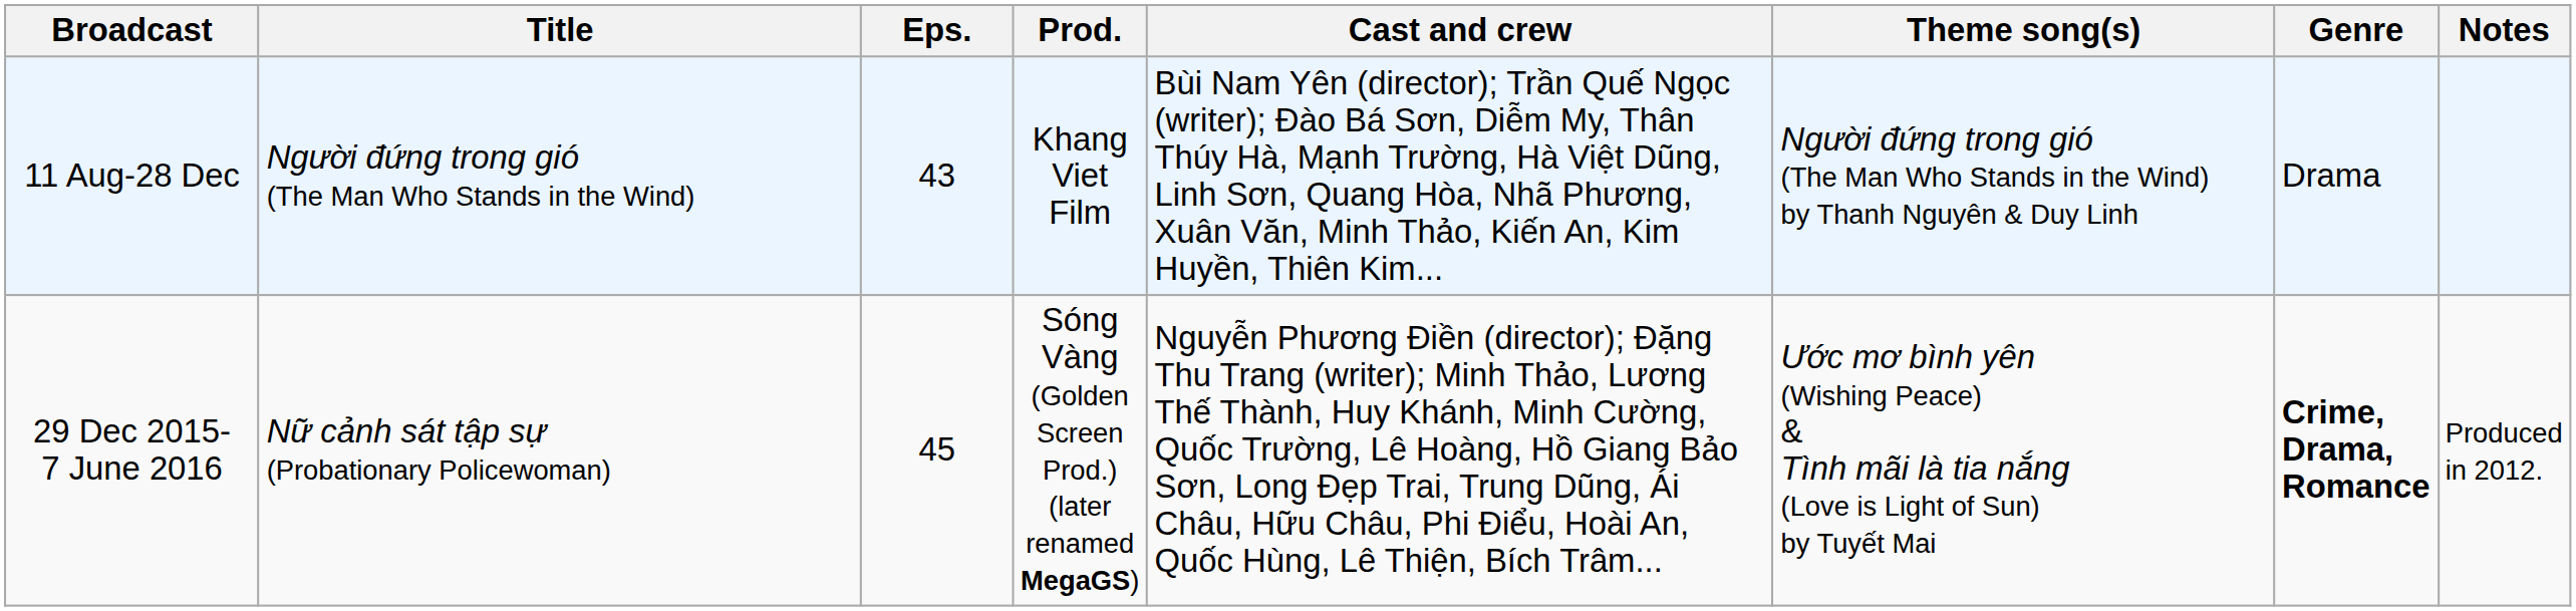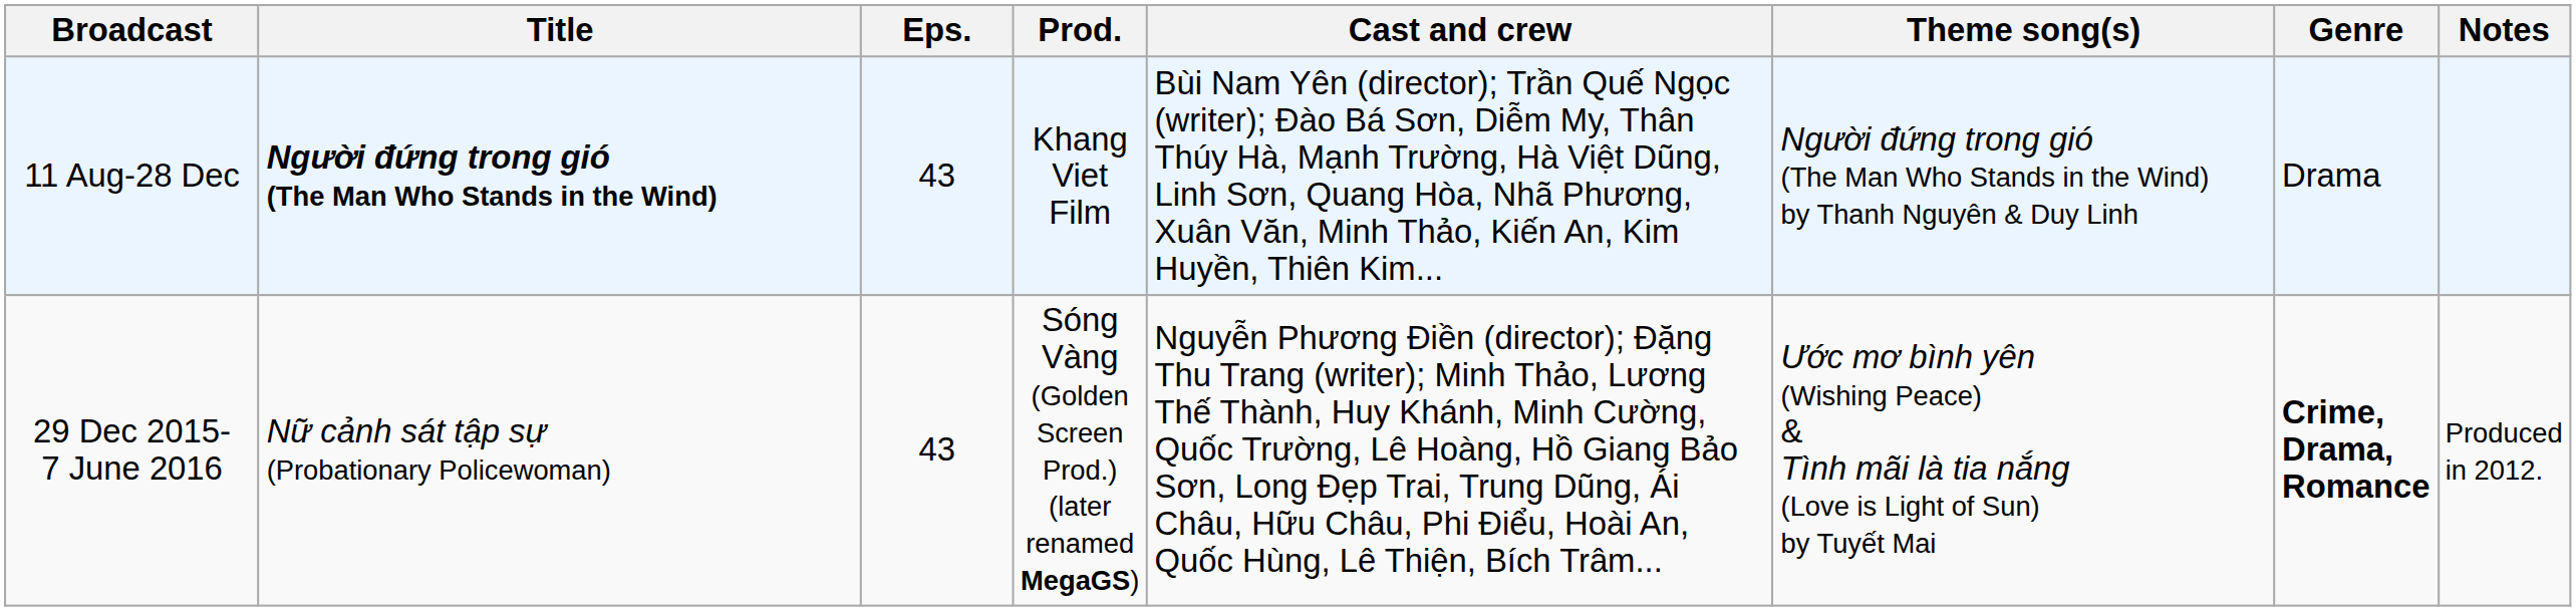 <table class="wikitable sortable">
 <tr>
 <th style="width:10%;">Broadcast</th>
 <th style="width:24%;">Title</th>
 <th style="width:6%;">Eps.</th>
 <th style="width:5%;">Prod.</th>
 <th style="width:25%;">Cast and crew</th>
 <th style="width:20%;">Theme song(s)</th>
 <th style="width:5%;">Genre</th>
 <th style="width:5%;">Notes</th>
 </tr>
 <tr ---- bgcolor="#ebf5ff">
 <td style="text-align:center;">11 Aug-28 Dec<br></td>
-<td><em>Người đứng trong gió</em> <br><small>(The Man Who Stands in the Wind)</small></td>
+<td><strong><em>Người đứng trong gió</em> <br><small>(The Man Who Stands in the Wind)</small></strong></td>
 <td style="text-align:center;">43</td>
 <td style="text-align:center;">Khang Viet Film</td>
 <td>Bùi Nam Yên (director); Trần Quế Ngọc (writer); Đào Bá Sơn, Diễm My, Thân Thúy Hà, Mạnh Trường, Hà Việt Dũng, Linh Sơn, Quang Hòa, Nhã Phương, Xuân Văn, Minh Thảo, Kiến An, Kim Huyền, Thiên Kim...</td>
 <td><em>Người đứng trong gió</em> <br><small>(The Man Who Stands in the Wind)</small><br><small>by Thanh Nguyên & Duy Linh</small></td>
 <td>Drama</td>
 <td></td>
 </tr>
 <tr>
 <td style="text-align:center;">29 Dec 2015-<br>7 June 2016 <br></td>
 <td><em>Nữ cảnh sát tập sự</em> <br><small>(Probationary Policewoman)</small></td>
-<td style="text-align:center;">45</td>
+<td style="text-align:center;">43</td>
 <td style="text-align:center;">Sóng Vàng <small>(Golden Screen Prod.) (later renamed <strong>MegaGS</strong>)</small></td>
 <td>Nguyễn Phương Điền (director); Đặng Thu Trang (writer); Minh Thảo, Lương Thế Thành, Huy Khánh, Minh Cường, Quốc Trường, Lê Hoàng, Hồ Giang Bảo Sơn, Long Đẹp Trai, Trung Dũng, Ái Châu, Hữu Châu, Phi Điểu, Hoài An, Quốc Hùng, Lê Thiện, Bích Trâm...</td>
 <td><em>Ước mơ bình yên</em> <br><small>(Wishing Peace)</small><br>&<br><em>Tình mãi là tia nắng</em> <br><small>(Love is Light of Sun)</small><br><small>by Tuyết Mai</small></td>
 <td><strong>Crime, Drama, Romance</strong></td>
 <td><small>Produced in 2012.</small></td>
 </tr>
 </table>
